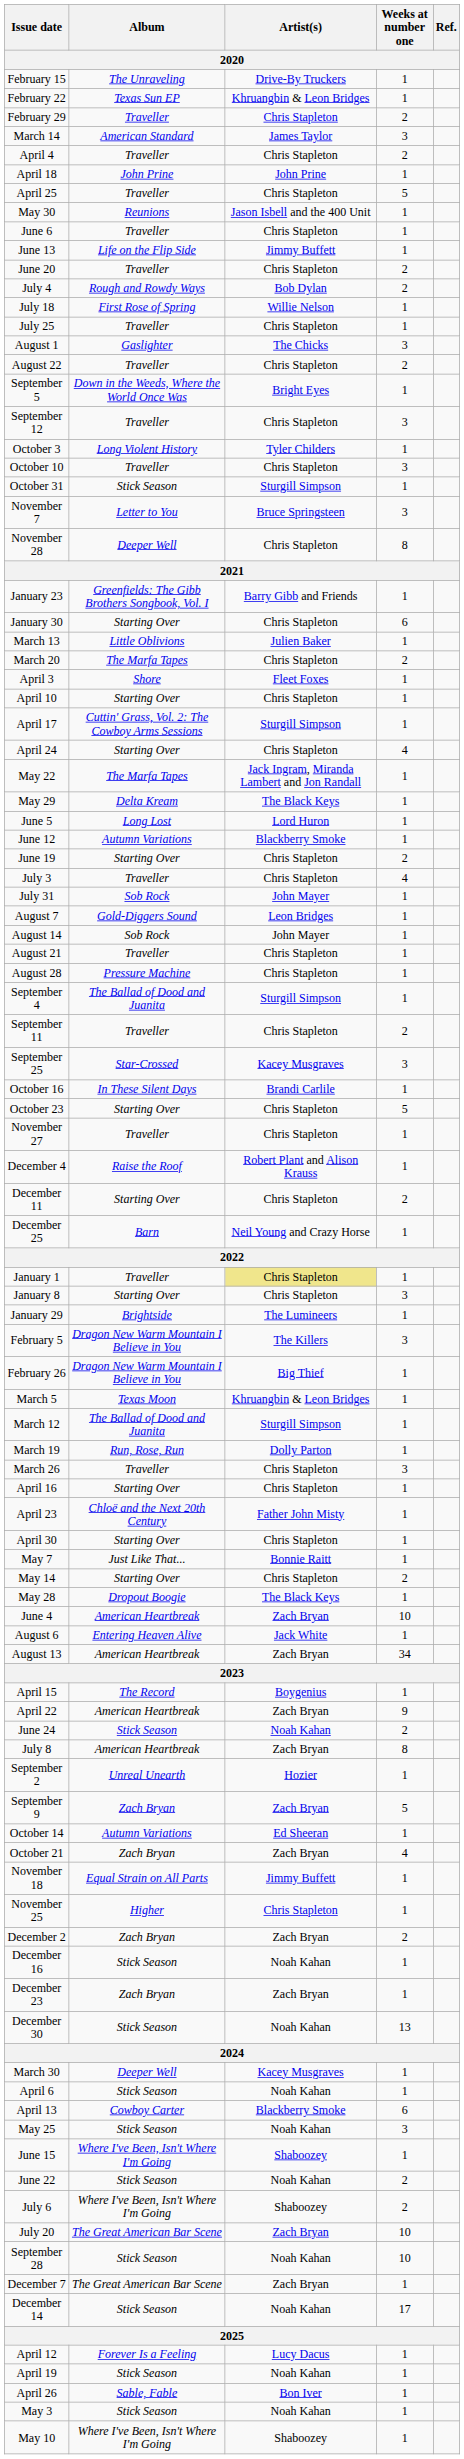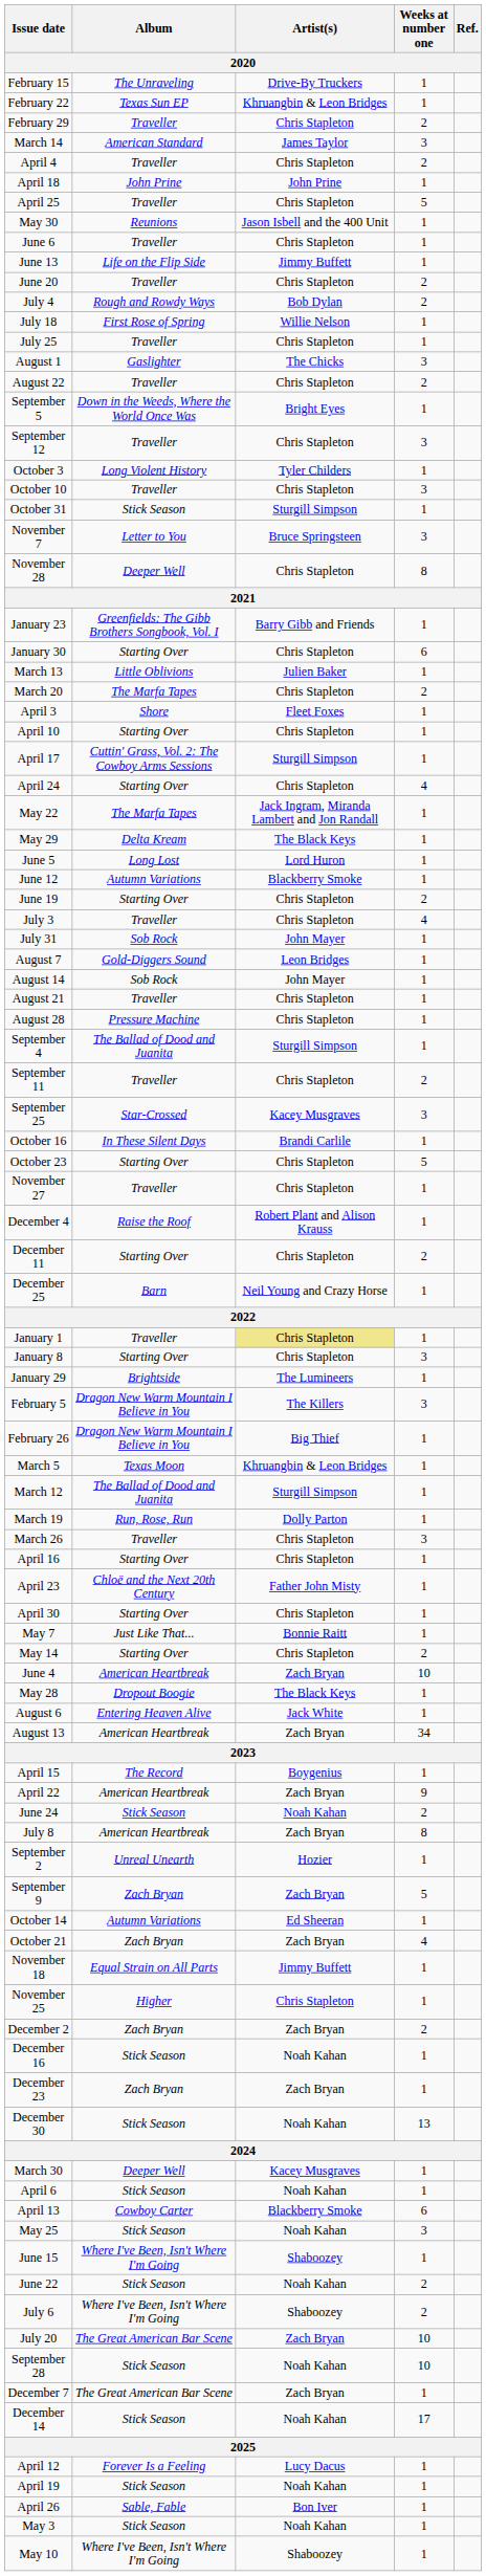 <table class="wikitable" style="text-align: center;">
 <tr>
 <th>Issue date</th>
 <th>Album</th>
 <th>Artist(s)</th>
 <th>Weeks at<br>number one</th>
 <th>Ref.</th>
 </tr>
 <tr>
 <th scope="row" colspan=5><span></span>2020</th>
 </tr>
 <tr>
 <td>February 15</td>
 <td><em><a href='#'>The Unraveling</a></em></td>
 <td><a href='#'>Drive-By Truckers</a></td>
 <td>1</td>
 <td></td>
 </tr>
 <tr>
 <td>February 22</td>
 <td><em><a href='#'>Texas Sun EP</a></em></td>
 <td><a href='#'>Khruangbin</a> & <a href='#'>Leon Bridges</a></td>
 <td>1</td>
 <td></td>
 </tr>
 <tr>
 <td>February 29</td>
 <td><em><a href='#'>Traveller</a></em></td>
 <td><a href='#'>Chris Stapleton</a></td>
 <td>2</td>
 <td></td>
 </tr>
 <tr>
 <td>March 14</td>
 <td><em><a href='#'>American Standard</a></em></td>
 <td><a href='#'>James Taylor</a></td>
 <td>3</td>
 <td></td>
 </tr>
 <tr>
 <td>April 4</td>
 <td><em>Traveller</em></td>
 <td>Chris Stapleton</td>
 <td>2</td>
 <td></td>
 </tr>
 <tr>
 <td>April 18</td>
 <td><em><a href='#'>John Prine</a></em></td>
 <td><a href='#'>John Prine</a></td>
 <td>1</td>
 <td></td>
 </tr>
 <tr>
 <td>April 25</td>
 <td><em>Traveller</em></td>
 <td>Chris Stapleton</td>
 <td>5</td>
 <td></td>
 </tr>
 <tr>
 <td>May 30</td>
 <td><em><a href='#'>Reunions</a></em></td>
 <td><a href='#'>Jason Isbell</a> and the 400 Unit</td>
 <td>1</td>
 <td></td>
 </tr>
 <tr>
 <td>June 6</td>
 <td><em>Traveller</em></td>
 <td>Chris Stapleton</td>
 <td>1</td>
 <td></td>
 </tr>
 <tr>
 <td>June 13</td>
 <td><em><a href='#'>Life on the Flip Side</a></em></td>
 <td><a href='#'>Jimmy Buffett</a></td>
 <td>1</td>
 <td></td>
 </tr>
 <tr>
 <td>June 20</td>
 <td><em>Traveller</em></td>
 <td>Chris Stapleton</td>
 <td>2</td>
 <td></td>
 </tr>
 <tr>
 <td>July 4</td>
 <td><em><a href='#'>Rough and Rowdy Ways</a></em></td>
 <td><a href='#'>Bob Dylan</a></td>
 <td>2</td>
 <td></td>
 </tr>
 <tr>
 <td>July 18</td>
 <td><em><a href='#'>First Rose of Spring</a></em></td>
 <td><a href='#'>Willie Nelson</a></td>
 <td>1</td>
 <td></td>
 </tr>
 <tr>
 <td>July 25</td>
 <td><em>Traveller</em></td>
 <td>Chris Stapleton</td>
 <td>1</td>
 <td></td>
 </tr>
 <tr>
 <td>August 1</td>
 <td><em><a href='#'>Gaslighter</a></em></td>
 <td><a href='#'>The Chicks</a></td>
 <td>3</td>
 <td></td>
 </tr>
 <tr>
 <td>August 22</td>
 <td><em>Traveller</em></td>
 <td>Chris Stapleton</td>
 <td>2</td>
 <td></td>
 </tr>
 <tr>
 <td>September 5</td>
 <td><em><a href='#'>Down in the Weeds, Where the World Once Was</a></em></td>
 <td><a href='#'>Bright Eyes</a></td>
 <td>1</td>
 <td></td>
 </tr>
 <tr>
 <td>September 12</td>
 <td><em>Traveller</em></td>
 <td>Chris Stapleton</td>
 <td>3</td>
 <td></td>
 </tr>
 <tr>
 <td>October 3</td>
 <td><em><a href='#'>Long Violent History</a></em></td>
 <td><a href='#'>Tyler Childers</a></td>
 <td>1</td>
 <td></td>
 </tr>
 <tr>
 <td>October 10</td>
 <td><em>Traveller</em></td>
 <td>Chris Stapleton</td>
 <td>3</td>
 <td></td>
 </tr>
 <tr>
 <td>October 31</td>
 <td><em>Stick Season</em></td>
 <td><a href='#'>Sturgill Simpson</a></td>
 <td>1</td>
 <td></td>
 </tr>
 <tr>
 <td>November 7</td>
 <td><em><a href='#'>Letter to You</a></em></td>
 <td><a href='#'>Bruce Springsteen</a></td>
 <td>3</td>
 <td></td>
 </tr>
 <tr>
 <td>November 28</td>
 <td><em><a href='#'>Deeper Well</a></em></td>
 <td>Chris Stapleton</td>
 <td>8</td>
 <td></td>
 </tr>
 <tr>
 <th scope="row" colspan=5><span></span>2021</th>
 </tr>
 <tr>
 <td>January 23</td>
 <td><em><a href='#'>Greenfields: The Gibb Brothers Songbook, Vol. I</a></em></td>
 <td><a href='#'>Barry Gibb</a> and Friends</td>
 <td>1</td>
 <td></td>
 </tr>
 <tr>
 <td>January 30</td>
 <td><em>Starting Over</em></td>
 <td>Chris Stapleton</td>
 <td>6</td>
 <td></td>
 </tr>
 <tr>
 <td>March 13</td>
 <td><em><a href='#'>Little Oblivions</a></em></td>
 <td><a href='#'>Julien Baker</a></td>
 <td>1</td>
 <td></td>
 </tr>
 <tr>
 <td>March 20</td>
 <td><em><a href='#'>The Marfa Tapes</a></em></td>
 <td>Chris Stapleton</td>
 <td>2</td>
 <td></td>
 </tr>
 <tr>
 <td>April 3</td>
 <td><em><a href='#'>Shore</a></em></td>
 <td><a href='#'>Fleet Foxes</a></td>
 <td>1</td>
 <td></td>
 </tr>
 <tr>
 <td>April 10</td>
 <td><em>Starting Over</em></td>
 <td>Chris Stapleton</td>
 <td>1</td>
 <td></td>
 </tr>
 <tr>
 <td>April 17</td>
 <td><em><a href='#'>Cuttin' Grass, Vol. 2: The Cowboy Arms Sessions</a></em></td>
 <td><a href='#'>Sturgill Simpson</a></td>
 <td>1</td>
 <td></td>
 </tr>
 <tr>
 <td>April 24</td>
 <td><em>Starting Over</em></td>
 <td>Chris Stapleton</td>
 <td>4</td>
 <td></td>
 </tr>
 <tr>
 <td>May 22</td>
 <td><em><a href='#'>The Marfa Tapes</a></em></td>
 <td><a href='#'>Jack Ingram</a>, <a href='#'>Miranda Lambert</a> and <a href='#'>Jon Randall</a></td>
 <td>1</td>
 <td></td>
 </tr>
 <tr>
 <td>May 29</td>
 <td><em><a href='#'>Delta Kream</a></em></td>
 <td><a href='#'>The Black Keys</a></td>
 <td>1</td>
 <td></td>
 </tr>
 <tr>
 <td>June 5</td>
 <td><em><a href='#'>Long Lost</a></em></td>
 <td><a href='#'>Lord Huron</a></td>
 <td>1</td>
 <td></td>
 </tr>
 <tr>
 <td>June 12</td>
 <td><em><a href='#'>Autumn Variations</a></em></td>
 <td><a href='#'>Blackberry Smoke</a></td>
 <td>1</td>
 <td></td>
 </tr>
 <tr>
 <td>June 19</td>
 <td><em>Starting Over</em></td>
 <td>Chris Stapleton</td>
 <td>2</td>
 <td></td>
 </tr>
 <tr>
 <td>July 3</td>
 <td><em>Traveller</em></td>
 <td>Chris Stapleton</td>
 <td>4</td>
 <td></td>
 </tr>
 <tr>
 <td>July 31</td>
 <td><em><a href='#'>Sob Rock</a></em></td>
 <td><a href='#'>John Mayer</a></td>
 <td>1</td>
 <td></td>
 </tr>
 <tr>
 <td>August 7</td>
 <td><em><a href='#'>Gold-Diggers Sound</a></em></td>
 <td><a href='#'>Leon Bridges</a></td>
 <td>1</td>
 <td></td>
 </tr>
 <tr>
 <td>August 14</td>
 <td><em>Sob Rock</em></td>
 <td>John Mayer</td>
 <td>1</td>
 <td></td>
 </tr>
 <tr>
 <td>August 21</td>
 <td><em>Traveller</em></td>
 <td>Chris Stapleton</td>
 <td>1</td>
 <td></td>
 </tr>
 <tr>
 <td>August 28</td>
 <td><em><a href='#'>Pressure Machine</a></em></td>
 <td>Chris Stapleton</td>
 <td>1</td>
 <td></td>
 </tr>
 <tr>
 <td>September 4</td>
 <td><em><a href='#'>The Ballad of Dood and Juanita</a></em></td>
 <td><a href='#'>Sturgill Simpson</a></td>
 <td>1</td>
 <td></td>
 </tr>
 <tr>
 <td>September 11</td>
 <td><em>Traveller</em></td>
 <td>Chris Stapleton</td>
 <td>2</td>
 <td></td>
 </tr>
 <tr>
 <td>September 25</td>
 <td><em><a href='#'>Star-Crossed</a></em></td>
 <td><a href='#'>Kacey Musgraves</a></td>
 <td>3</td>
 <td></td>
 </tr>
 <tr>
 <td>October 16</td>
 <td><em><a href='#'>In These Silent Days</a></em></td>
 <td><a href='#'>Brandi Carlile</a></td>
 <td>1</td>
 <td></td>
 </tr>
 <tr>
 <td>October 23</td>
 <td><em>Starting Over</em></td>
 <td>Chris Stapleton</td>
 <td>5</td>
 <td></td>
 </tr>
 <tr>
 <td>November 27</td>
 <td><em>Traveller</em></td>
 <td>Chris Stapleton</td>
 <td>1</td>
 <td></td>
 </tr>
 <tr>
 <td>December 4</td>
 <td><em><a href='#'>Raise the Roof</a></em></td>
 <td><a href='#'>Robert Plant</a> and <a href='#'>Alison Krauss</a></td>
 <td>1</td>
 <td></td>
 </tr>
 <tr>
 <td>December 11</td>
 <td><em>Starting Over</em></td>
 <td>Chris Stapleton</td>
 <td>2</td>
 <td></td>
 </tr>
 <tr>
 <td>December 25</td>
 <td><em><a href='#'>Barn</a></em></td>
 <td><a href='#'>Neil Young</a> and Crazy Horse</td>
 <td>1</td>
 <td></td>
 </tr>
 <tr>
 <th scope="row" colspan=5><span></span>2022</th>
 </tr>
 <tr>
 <td>January 1</td>
 <td><em>Traveller</em></td>
 <td style="background: khaki;">Chris Stapleton</td>
 <td>1</td>
 <td></td>
 </tr>
 <tr>
 <td>January 8</td>
 <td><em>Starting Over</em></td>
 <td>Chris Stapleton</td>
 <td>3</td>
 <td></td>
 </tr>
 <tr>
 <td>January 29</td>
 <td><em><a href='#'>Brightside</a></em></td>
 <td><a href='#'>The Lumineers</a></td>
 <td>1</td>
 <td></td>
 </tr>
 <tr>
 <td>February 5</td>
 <td><em><a href='#'>Dragon New Warm Mountain I Believe in You</a></em></td>
 <td><a href='#'>The Killers</a></td>
 <td>3</td>
 <td></td>
 </tr>
 <tr>
 <td>February 26</td>
 <td><em><a href='#'>Dragon New Warm Mountain I Believe in You</a></em></td>
 <td><a href='#'>Big Thief</a></td>
 <td>1</td>
 <td></td>
 </tr>
 <tr>
 <td>March 5</td>
 <td><em><a href='#'>Texas Moon</a></em></td>
 <td><a href='#'>Khruangbin</a> & <a href='#'>Leon Bridges</a></td>
 <td>1</td>
 <td></td>
 </tr>
 <tr>
 <td>March 12</td>
 <td><em><a href='#'>The Ballad of Dood and Juanita</a></em></td>
 <td><a href='#'>Sturgill Simpson</a></td>
 <td>1</td>
 <td></td>
 </tr>
 <tr>
 <td>March 19</td>
 <td><em><a href='#'>Run, Rose, Run</a></em></td>
 <td><a href='#'>Dolly Parton</a></td>
 <td>1</td>
 <td></td>
 </tr>
 <tr>
 <td>March 26</td>
 <td><em>Traveller</em></td>
 <td>Chris Stapleton</td>
 <td>3</td>
 <td></td>
 </tr>
 <tr>
 <td>April 16</td>
 <td><em>Starting Over</em></td>
 <td>Chris Stapleton</td>
 <td>1</td>
 <td></td>
 </tr>
 <tr>
 <td>April 23</td>
 <td><em><a href='#'>Chloë and the Next 20th Century</a></em></td>
 <td><a href='#'>Father John Misty</a></td>
 <td>1</td>
 <td></td>
 </tr>
 <tr>
 <td>April 30</td>
 <td><em>Starting Over</em></td>
 <td>Chris Stapleton</td>
 <td>1</td>
 <td></td>
 </tr>
 <tr>
 <td>May 7</td>
 <td><em>Just Like That...</em></td>
 <td><a href='#'>Bonnie Raitt</a></td>
 <td>1</td>
 <td></td>
 </tr>
 <tr>
 <td>May 14</td>
 <td><em>Starting Over</em></td>
 <td>Chris Stapleton</td>
 <td>2</td>
 <td></td>
 </tr>
 <tr>
+<td>June 4</td>
+<td><em><a href='#'>American Heartbreak</a></em></td>
+<td><a href='#'>Zach Bryan</a></td>
+<td>10</td>
+<td></td>
+</tr>
+<tr>
 <td>May 28</td>
 <td><em><a href='#'>Dropout Boogie</a></em></td>
 <td><a href='#'>The Black Keys</a></td>
 <td>1</td>
-<td></td>
-</tr>
-<tr>
-<td>June 4</td>
-<td><em><a href='#'>American Heartbreak</a></em></td>
-<td><a href='#'>Zach Bryan</a></td>
-<td>10</td>
 <td></td>
 </tr>
 <tr>
 <td>August 6</td>
 <td><em><a href='#'>Entering Heaven Alive</a></em></td>
 <td><a href='#'>Jack White</a></td>
 <td>1</td>
 <td></td>
 </tr>
 <tr>
 <td>August 13</td>
 <td><em>American Heartbreak</em></td>
 <td>Zach Bryan</td>
 <td>34</td>
 <td></td>
 </tr>
 <tr>
 <th scope="row" colspan=5><span></span>2023</th>
 </tr>
 <tr>
 <td>April 15</td>
 <td><em><a href='#'>The Record</a></em></td>
 <td><a href='#'>Boygenius</a></td>
 <td>1</td>
 <td></td>
 </tr>
 <tr>
 <td>April 22</td>
 <td><em>American Heartbreak</em></td>
 <td>Zach Bryan</td>
 <td>9</td>
 <td></td>
 </tr>
 <tr>
 <td>June 24</td>
 <td><em><a href='#'>Stick Season</a></em></td>
 <td><a href='#'>Noah Kahan</a></td>
 <td>2</td>
 <td></td>
 </tr>
 <tr>
 <td>July 8</td>
 <td><em>American Heartbreak</em></td>
 <td>Zach Bryan</td>
 <td>8</td>
 <td></td>
 </tr>
 <tr>
 <td>September 2</td>
 <td><em><a href='#'>Unreal Unearth</a></em></td>
 <td><a href='#'>Hozier</a></td>
 <td>1</td>
 <td></td>
 </tr>
 <tr>
 <td>September 9</td>
 <td><em><a href='#'>Zach Bryan</a></em></td>
 <td><a href='#'>Zach Bryan</a></td>
 <td>5</td>
 <td></td>
 </tr>
 <tr>
 <td>October 14</td>
 <td><em><a href='#'>Autumn Variations</a></em></td>
 <td><a href='#'>Ed Sheeran</a></td>
 <td>1</td>
 <td></td>
 </tr>
 <tr>
 <td>October 21</td>
 <td><em>Zach Bryan</em></td>
 <td>Zach Bryan</td>
 <td>4</td>
 <td></td>
 </tr>
 <tr>
 <td>November 18</td>
 <td><em><a href='#'>Equal Strain on All Parts</a></em></td>
 <td><a href='#'>Jimmy Buffett</a></td>
 <td>1</td>
 <td></td>
 </tr>
 <tr>
 <td>November 25</td>
 <td><em><a href='#'>Higher</a></em></td>
 <td><a href='#'>Chris Stapleton</a></td>
 <td>1</td>
 <td></td>
 </tr>
 <tr>
 <td>December 2</td>
 <td><em>Zach Bryan</em></td>
 <td>Zach Bryan</td>
 <td>2</td>
 <td></td>
 </tr>
 <tr>
 <td>December 16</td>
 <td><em>Stick Season</em></td>
 <td>Noah Kahan</td>
 <td>1</td>
 <td></td>
 </tr>
 <tr>
 <td>December 23</td>
 <td><em>Zach Bryan</em></td>
 <td>Zach Bryan</td>
 <td>1</td>
 <td></td>
 </tr>
 <tr>
 <td>December 30</td>
 <td><em>Stick Season</em></td>
 <td>Noah Kahan</td>
 <td>13</td>
 <td></td>
 </tr>
 <tr>
 <th scope="row" colspan=5><span></span>2024</th>
 </tr>
 <tr>
 <td>March 30</td>
 <td><em><a href='#'>Deeper Well</a></em></td>
 <td><a href='#'>Kacey Musgraves</a></td>
 <td>1</td>
 <td></td>
 </tr>
 <tr>
 <td>April 6</td>
 <td><em>Stick Season</em></td>
 <td>Noah Kahan</td>
 <td>1</td>
 <td></td>
 </tr>
 <tr>
 <td>April 13</td>
 <td><em><a href='#'>Cowboy Carter</a></em></td>
 <td><a href='#'>Blackberry Smoke</a></td>
 <td>6</td>
 <td></td>
 </tr>
 <tr>
 <td>May 25</td>
 <td><em>Stick Season</em></td>
 <td>Noah Kahan</td>
 <td>3</td>
 <td></td>
 </tr>
 <tr>
 <td>June 15</td>
 <td><em><a href='#'>Where I've Been, Isn't Where I'm Going</a></em></td>
 <td><a href='#'>Shaboozey</a></td>
 <td>1</td>
 <td></td>
 </tr>
 <tr>
 <td>June 22</td>
 <td><em>Stick Season</em></td>
 <td>Noah Kahan</td>
 <td>2</td>
 <td></td>
 </tr>
 <tr>
 <td>July 6</td>
 <td><em>Where I've Been, Isn't Where I'm Going</em></td>
 <td>Shaboozey</td>
 <td>2</td>
 <td></td>
 </tr>
 <tr>
 <td>July 20</td>
 <td><em><a href='#'>The Great American Bar Scene</a></em></td>
 <td><a href='#'>Zach Bryan</a></td>
 <td>10</td>
 <td></td>
 </tr>
 <tr>
 <td>September 28</td>
 <td><em>Stick Season</em></td>
 <td>Noah Kahan</td>
 <td>10</td>
 <td></td>
 </tr>
 <tr>
 <td>December 7</td>
 <td><em>The Great American Bar Scene</em></td>
 <td>Zach Bryan</td>
 <td>1</td>
 <td></td>
 </tr>
 <tr>
 <td>December 14</td>
 <td><em>Stick Season</em></td>
 <td>Noah Kahan</td>
 <td>17</td>
 <td></td>
 </tr>
 <tr>
 <th scope="row" colspan=5><span></span>2025</th>
 </tr>
 <tr>
 <td>April 12</td>
 <td><em><a href='#'>Forever Is a Feeling</a></em></td>
 <td><a href='#'>Lucy Dacus</a></td>
 <td>1</td>
 <td></td>
 </tr>
 <tr>
 <td>April 19</td>
 <td><em>Stick Season</em></td>
 <td>Noah Kahan</td>
 <td>1</td>
 <td></td>
 </tr>
 <tr>
 <td>April 26</td>
 <td><em><a href='#'>Sable, Fable</a></em></td>
 <td><a href='#'>Bon Iver</a></td>
 <td>1</td>
 <td></td>
 </tr>
 <tr>
 <td>May 3</td>
 <td><em>Stick Season</em></td>
 <td>Noah Kahan</td>
 <td>1</td>
 <td></td>
 </tr>
 <tr>
 <td>May 10</td>
 <td><em>Where I've Been, Isn't Where I'm Going</em></td>
 <td>Shaboozey</td>
 <td>1</td>
 <td></td>
 </tr>
 </table>
